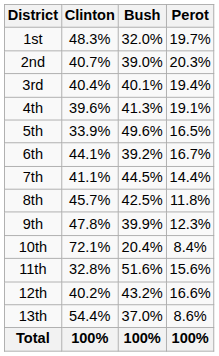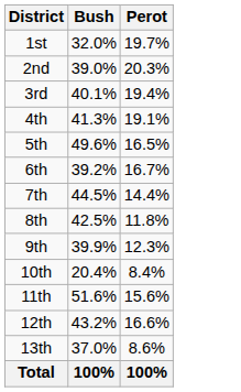 <table class="wikitable sortable" - style="text-align:center;">
 <tr>
 <th>District</th>
-<th>Clinton</th>
 <th>Bush</th>
 <th>Perot</th>
 </tr>
 <tr>
 <td>1st</td>
-<td>48.3%</td>
 <td>32.0%</td>
 <td>19.7%</td>
 </tr>
 <tr>
 <td>2nd</td>
-<td>40.7%</td>
 <td>39.0%</td>
 <td>20.3%</td>
 </tr>
 <tr>
 <td>3rd</td>
-<td>40.4%</td>
 <td>40.1%</td>
 <td>19.4%</td>
 </tr>
 <tr>
 <td>4th</td>
-<td>39.6%</td>
 <td>41.3%</td>
 <td>19.1%</td>
 </tr>
 <tr>
 <td>5th</td>
-<td>33.9%</td>
 <td>49.6%</td>
 <td>16.5%</td>
 </tr>
 <tr>
 <td>6th</td>
-<td>44.1%</td>
 <td>39.2%</td>
 <td>16.7%</td>
 </tr>
 <tr>
 <td>7th</td>
-<td>41.1%</td>
 <td>44.5%</td>
 <td>14.4%</td>
 </tr>
 <tr>
 <td>8th</td>
-<td>45.7%</td>
 <td>42.5%</td>
 <td>11.8%</td>
 </tr>
 <tr>
 <td>9th</td>
-<td>47.8%</td>
 <td>39.9%</td>
 <td>12.3%</td>
 </tr>
 <tr>
 <td>10th</td>
-<td>72.1%</td>
 <td>20.4%</td>
 <td>8.4%</td>
 </tr>
 <tr>
 <td>11th</td>
-<td>32.8%</td>
 <td>51.6%</td>
 <td>15.6%</td>
 </tr>
 <tr>
 <td>12th</td>
-<td>40.2%</td>
 <td>43.2%</td>
 <td>16.6%</td>
 </tr>
 <tr>
 <td>13th</td>
-<td>54.4%</td>
 <td>37.0%</td>
 <td>8.6%</td>
 </tr>
 <tr>
 <th>Total</th>
 <th>100%</th>
 <th>100%</th>
-<th>100%</th>
 </tr>
 </table>
